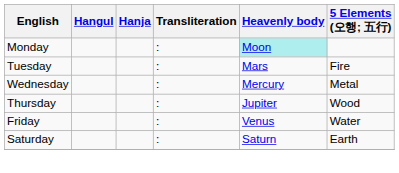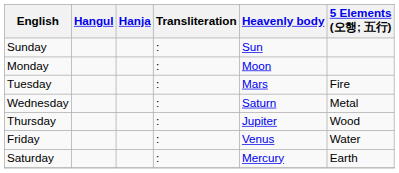 <table class="wikitable">
 <tr>
 <th>English</th>
 <th><a href='#'>Hangul</a></th>
 <th><a href='#'>Hanja</a></th>
 <th>Transliteration</th>
 <th><a href='#'>Heavenly body</a></th>
 <th><a href='#'>5 Elements</a><br>(오행; 五行)</th>
 </tr>
 <tr>
+<td>Sunday</td>
+<td></td>
+<td></td>
+<td>: </td>
+<td><a href='#'>Sun</a></td>
+<td></td>
+</tr>
+<tr>
 <td>Monday</td>
 <td></td>
 <td></td>
 <td>: </td>
-<td style="background: paleturquoise;"><a href='#'>Moon</a></td>
+<td><a href='#'>Moon</a></td>
 <td></td>
 </tr>
 <tr>
 <td>Tuesday</td>
 <td></td>
 <td></td>
 <td>: </td>
 <td><a href='#'>Mars</a></td>
 <td>Fire</td>
 </tr>
 <tr>
 <td>Wednesday</td>
 <td></td>
 <td></td>
 <td>: </td>
-<td><a href='#'>Mercury</a></td>
+<td><a href='#'>Saturn</a></td>
 <td>Metal</td>
 </tr>
 <tr>
 <td>Thursday</td>
 <td></td>
 <td></td>
 <td>: </td>
 <td><a href='#'>Jupiter</a></td>
 <td>Wood</td>
 </tr>
 <tr>
 <td>Friday</td>
 <td></td>
 <td></td>
 <td>: </td>
 <td><a href='#'>Venus</a></td>
 <td>Water</td>
 </tr>
 <tr>
 <td>Saturday</td>
 <td></td>
 <td></td>
 <td>: </td>
-<td><a href='#'>Saturn</a></td>
+<td><a href='#'>Mercury</a></td>
 <td>Earth</td>
 </tr>
 <tr>
 </tr>
 </table>
